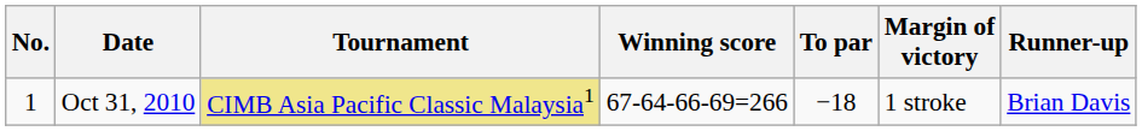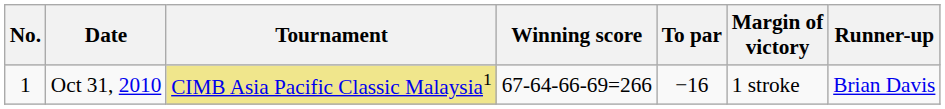 <table class="wikitable" style="font-size:95%;">
 <tr>
 <th>No.</th>
 <th>Date</th>
 <th>Tournament</th>
 <th>Winning score</th>
 <th>To par</th>
 <th>Margin of<br>victory</th>
 <th>Runner-up</th>
 </tr>
 <tr>
 <td align=center>1</td>
 <td align=right>Oct 31, <a href='#'>2010</a></td>
 <td style="background: khaki;"><a href='#'>CIMB Asia Pacific Classic Malaysia</a><sup>1</sup></td>
 <td align=right>67-64-66-69=266</td>
-<td align=center>−18</td>
+<td align=center>−16</td>
 <td>1 stroke</td>
 <td> <a href='#'>Brian Davis</a></td>
 </tr>
 </table>
